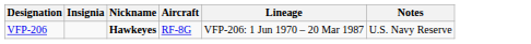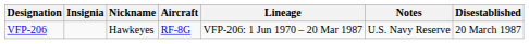 <table class="wikitable">
 <tr>
 <th>Designation</th>
 <th>Insignia</th>
 <th>Nickname</th>
 <th>Aircraft</th>
 <th>Lineage</th>
 <th>Notes</th>
+<th>Disestablished</th>
 </tr>
 <tr>
 <td><a href='#'>VFP-206</a></td>
 <td></td>
-<td><strong>Hawkeyes</strong></td>
+<td>Hawkeyes</td>
 <td><a href='#'>RF-8G</a></td>
 <td style="white-space: nowrap;">VFP-206: 1 Jun 1970 – 20 Mar 1987</td>
 <td>U.S. Navy Reserve</td>
+<td>20 March 1987</td>
 </tr>
 </table>
